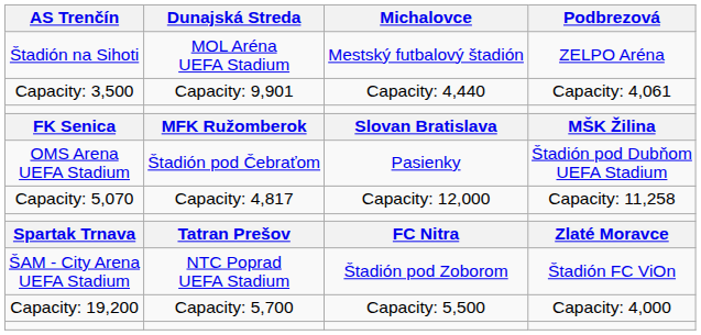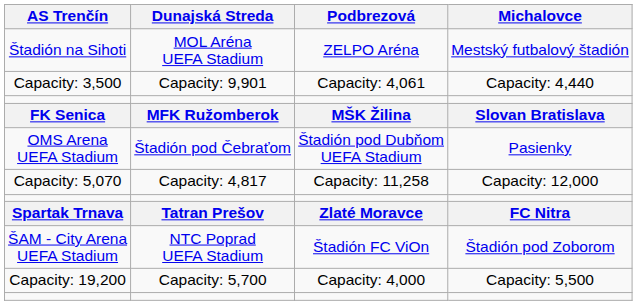 <table class="wikitable" style="text-align:center">
 <tr>
 <th><a href='#'>AS Trenčín</a></th>
 <th><a href='#'>Dunajská Streda</a></th>
+<th><a href='#'>Podbrezová</a></th>
 <th><a href='#'>Michalovce</a></th>
-<th><a href='#'>Podbrezová</a></th>
 </tr>
 <tr>
 <td><a href='#'>Štadión na Sihoti</a></td>
 <td><a href='#'>MOL Aréna</a><br><a href='#'>UEFA Stadium</a>   </td>
+<td><a href='#'>ZELPO Aréna</a></td>
 <td><a href='#'>Mestský futbalový štadión</a></td>
-<td><a href='#'>ZELPO Aréna</a></td>
 </tr>
 <tr>
 <td>Capacity: 3,500</td>
 <td>Capacity: 9,901</td>
+<td>Capacity: 4,061</td>
 <td>Capacity: 4,440</td>
-<td>Capacity: 4,061</td>
 </tr>
 <tr>
 <td></td>
 <td></td>
 <td></td>
 <td></td>
 </tr>
 <tr>
 <th><a href='#'>FK Senica</a></th>
 <th><a href='#'>MFK Ružomberok</a></th>
+<th><a href='#'>MŠK Žilina</a></th>
 <th><a href='#'>Slovan Bratislava</a></th>
-<th><a href='#'>MŠK Žilina</a></th>
 </tr>
 <tr>
 <td><a href='#'>OMS Arena</a><br><a href='#'>UEFA Stadium</a>   </td>
 <td><a href='#'>Štadión pod Čebraťom</a></td>
+<td><a href='#'>Štadión pod Dubňom</a><br><a href='#'>UEFA Stadium</a>    </td>
 <td><a href='#'>Pasienky</a></td>
-<td><a href='#'>Štadión pod Dubňom</a><br><a href='#'>UEFA Stadium</a>    </td>
 </tr>
 <tr>
 <td>Capacity: 5,070</td>
 <td>Capacity: 4,817</td>
+<td>Capacity: 11,258</td>
 <td>Capacity: 12,000</td>
-<td>Capacity: 11,258</td>
 </tr>
 <tr>
 <td></td>
 <td></td>
 <td></td>
 <td></td>
 </tr>
 <tr>
 <th><a href='#'>Spartak Trnava</a></th>
 <th><a href='#'>Tatran Prešov</a></th>
+<th><a href='#'>Zlaté Moravce</a></th>
 <th><a href='#'>FC Nitra</a></th>
-<th><a href='#'>Zlaté Moravce</a></th>
 </tr>
 <tr>
 <td><a href='#'>ŠAM - City Arena</a><br><a href='#'>UEFA Stadium</a>    </td>
 <td><a href='#'>NTC Poprad</a> <br> <a href='#'>UEFA Stadium</a>   </td>
+<td><a href='#'>Štadión FC ViOn</a></td>
 <td><a href='#'>Štadión pod Zoborom</a></td>
-<td><a href='#'>Štadión FC ViOn</a></td>
 </tr>
 <tr>
 <td>Capacity: 19,200</td>
 <td>Capacity: 5,700</td>
+<td>Capacity: 4,000</td>
 <td>Capacity: 5,500</td>
-<td>Capacity: 4,000</td>
 </tr>
 <tr>
 <td></td>
 <td></td>
 <td></td>
 <td></td>
 </tr>
 </table>
